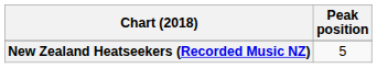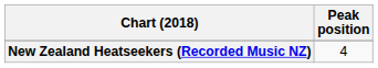 <table class="wikitable plainrowheaders" style="text-align:center">
 <tr>
 <th scope="col">Chart (2018)</th>
 <th scope="col">Peak<br>position</th>
 </tr>
 <tr>
 </tr>
 <tr>
 <th scope="row">New Zealand Heatseekers (<a href='#'>Recorded Music NZ</a>)</th>
-<td>5</td>
+<td>4</td>
 </tr>
 </table>
